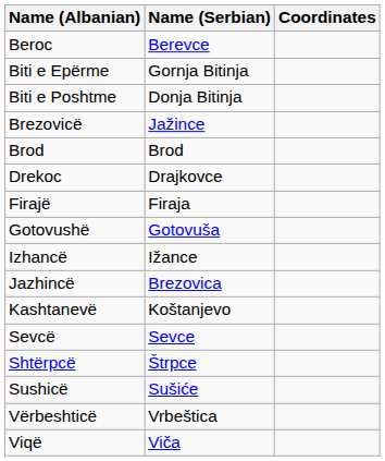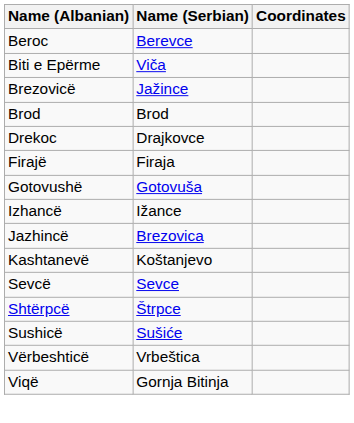 <table class="wikitable sortable">
 <tr>
 <th>Name (Albanian)</th>
 <th>Name (Serbian)</th>
 <th>Coordinates</th>
 </tr>
 <tr>
 <td>Beroc</td>
 <td><a href='#'>Berevce</a></td>
 <td></td>
 </tr>
 <tr>
 <td>Biti e Epërme</td>
-<td>Gornja Bitinja</td>
-<td></td>
-</tr>
-<tr>
-<td>Biti e Poshtme</td>
-<td>Donja Bitinja</td>
+<td><a href='#'>Viča</a></td>
 <td></td>
 </tr>
 <tr>
 <td>Brezovicë</td>
 <td><a href='#'>Jažince</a></td>
 <td></td>
 </tr>
 <tr>
 <td>Brod</td>
 <td>Brod</td>
 <td></td>
 </tr>
 <tr>
 <td>Drekoc</td>
 <td>Drajkovce</td>
 <td></td>
 </tr>
 <tr>
 <td>Firajë</td>
 <td>Firaja</td>
 <td></td>
 </tr>
 <tr>
 <td>Gotovushë</td>
 <td><a href='#'>Gotovuša</a></td>
 <td></td>
 </tr>
 <tr>
 <td>Izhancë</td>
 <td>Ižance</td>
 <td></td>
 </tr>
 <tr>
 <td>Jazhincë</td>
 <td><a href='#'>Brezovica</a></td>
 <td></td>
 </tr>
 <tr>
 <td>Kashtanevë</td>
 <td>Koštanjevo</td>
 <td></td>
 </tr>
 <tr>
 <td>Sevcë</td>
 <td><a href='#'>Sevce</a></td>
 <td></td>
 </tr>
 <tr>
 <td><a href='#'>Shtërpcë</a></td>
 <td><a href='#'>Štrpce</a></td>
 <td></td>
 </tr>
 <tr>
 <td>Sushicë</td>
 <td><a href='#'>Sušiće</a></td>
 <td></td>
 </tr>
 <tr>
 <td>Vërbeshticë</td>
 <td>Vrbeštica</td>
 <td></td>
 </tr>
 <tr>
 <td>Viqë</td>
-<td><a href='#'>Viča</a></td>
+<td>Gornja Bitinja</td>
 <td></td>
 </tr>
 </table>
